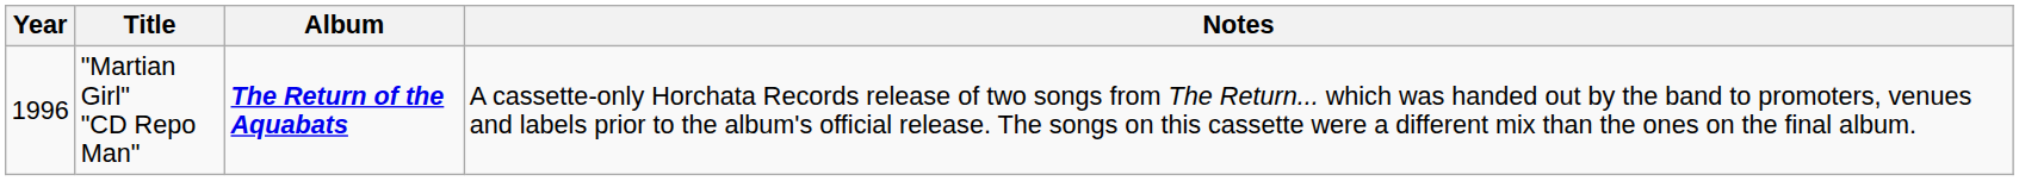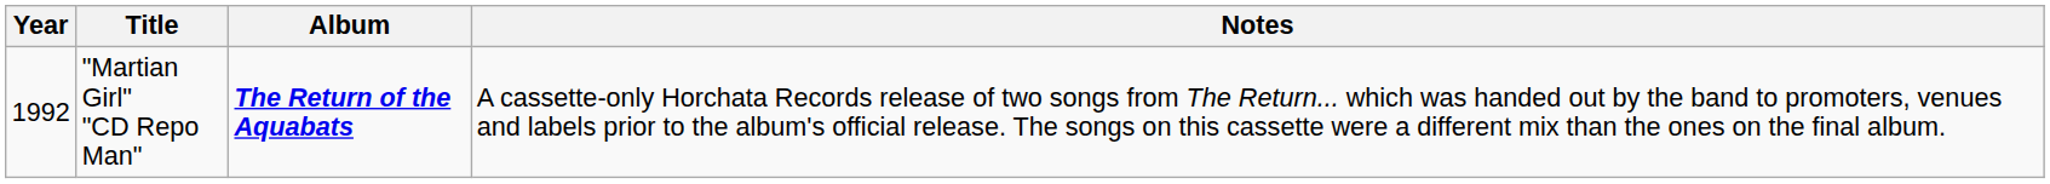 <table class="wikitable">
 <tr>
 <th>Year</th>
 <th>Title</th>
 <th>Album</th>
 <th>Notes</th>
 </tr>
 <tr>
-<td>1996</td>
+<td>1992</td>
 <td>"Martian Girl"<br>"CD Repo Man"</td>
 <td><strong><em><a href='#'>The Return of the Aquabats</a></em></strong></td>
 <td>A cassette-only Horchata Records release of two songs from <em>The Return...</em> which was handed out by the band to promoters, venues and labels prior to the album's official release. The songs on this cassette were a different mix than the ones on the final album.</td>
 </tr>
 </table>
